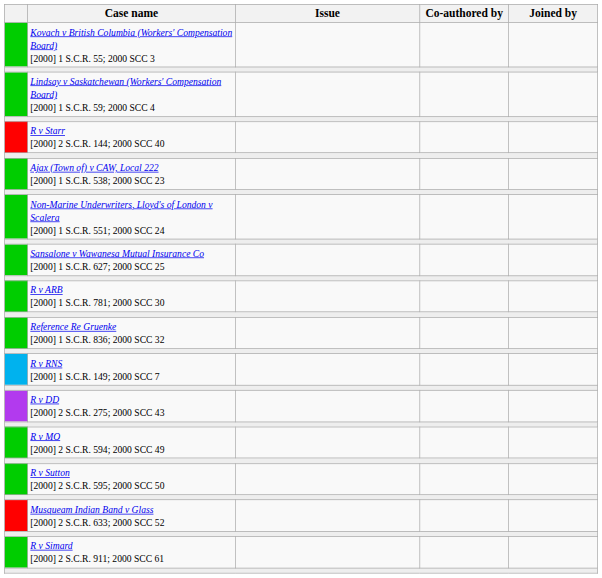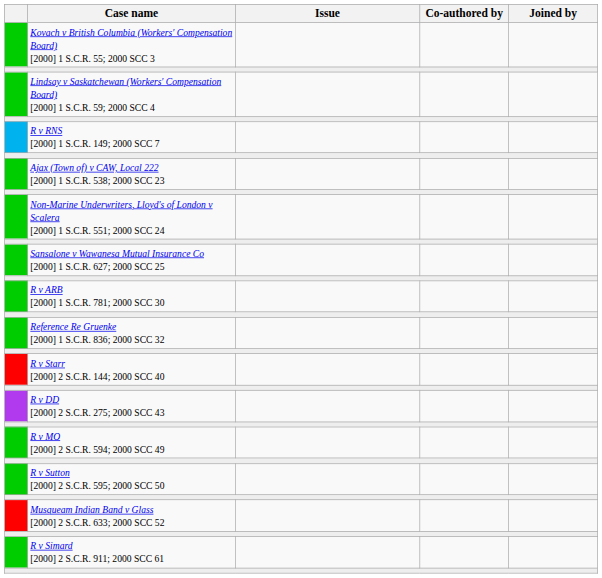 <table class="wikitable" width=825>
 <tr bgcolor="#CCCCCC">
 <th width=25px></th>
 <th width=35%>Case name</th>
 <th>Issue</th>
 <th width=15%>Co-authored by</th>
 <th width=15%>Joined by</th>
 </tr>
 <tr>
 <td bgcolor="00cd00"></td>
 <td align=left valign=top><small><em><a href='#'>Kovach v British Columbia (Workers' Compensation Board)</a></em><br> [2000] 1 S.C.R. 55; 2000 SCC 3 </small></td>
 <td valign=top><small></small></td>
 <td><small></small></td>
 <td><small></small></td>
 </tr>
 <tr>
 <td bgcolor=#EEEEEE colspan=5 valign=top><small></small></td>
 </tr>
 <tr>
 <td bgcolor="00cd00"></td>
 <td align=left valign=top><small><em><a href='#'>Lindsay v Saskatchewan (Workers' Compensation Board)</a></em><br> [2000] 1 S.C.R. 59; 2000 SCC 4 </small></td>
 <td valign=top><small></small></td>
 <td><small></small></td>
 <td><small></small></td>
 </tr>
 <tr>
 <td bgcolor=#EEEEEE colspan=5 valign=top><small></small></td>
 </tr>
 <tr>
-<td bgcolor="red"></td>
-<td align=left valign=top><small><em><a href='#'>R v Starr</a></em><br> [2000] 2 S.C.R. 144; 2000 SCC 40 </small></td>
+<td bgcolor="00b2ee"></td>
+<td align=left valign=top><small><em><a href='#'>R v RNS</a></em><br> [2000] 1 S.C.R. 149; 2000 SCC 7 </small></td>
 <td valign=top><small></small></td>
 <td><small></small></td>
 <td><small></small></td>
 </tr>
 <tr>
 <td bgcolor=#EEEEEE colspan=5 valign=top><small></small></td>
 </tr>
 <tr>
 <td bgcolor="00cd00"></td>
 <td align=left valign=top><small><em><a href='#'>Ajax (Town of) v CAW, Local 222</a></em><br> [2000] 1 S.C.R. 538; 2000 SCC 23 </small></td>
 <td valign=top><small></small></td>
 <td><small></small></td>
 <td><small></small></td>
 </tr>
 <tr>
 <td bgcolor=#EEEEEE colspan=5 valign=top><small></small></td>
 </tr>
 <tr>
 <td bgcolor="00cd00"></td>
 <td align=left valign=top><small><em><a href='#'>Non-Marine Underwriters, Lloyd's of London v Scalera</a></em><br> [2000] 1 S.C.R. 551; 2000 SCC 24 </small></td>
 <td valign=top><small></small></td>
 <td><small></small></td>
 <td><small></small></td>
 </tr>
 <tr>
 <td bgcolor=#EEEEEE colspan=5 valign=top><small></small></td>
 </tr>
 <tr>
 <td bgcolor="00cd00"></td>
 <td align=left valign=top><small><em><a href='#'>Sansalone v Wawanesa Mutual Insurance Co</a></em><br> [2000] 1 S.C.R. 627; 2000 SCC 25 </small></td>
 <td valign=top><small></small></td>
 <td><small></small></td>
 <td><small></small></td>
 </tr>
 <tr>
 <td bgcolor=#EEEEEE colspan=5 valign=top><small></small></td>
 </tr>
 <tr>
 <td bgcolor="00cd00"></td>
 <td align=left valign=top><small><em><a href='#'>R v ARB</a></em><br> [2000] 1 S.C.R. 781; 2000 SCC 30 </small></td>
 <td valign=top><small></small></td>
 <td><small></small></td>
 <td><small></small></td>
 </tr>
 <tr>
 <td bgcolor=#EEEEEE colspan=5 valign=top><small></small></td>
 </tr>
 <tr>
 <td bgcolor="00cd00"></td>
 <td align=left valign=top><small><em><a href='#'>Reference Re Gruenke</a></em><br> [2000] 1 S.C.R. 836; 2000 SCC 32 </small></td>
 <td valign=top><small></small></td>
 <td><small></small></td>
 <td><small></small></td>
 </tr>
 <tr>
 <td bgcolor=#EEEEEE colspan=5 valign=top><small></small></td>
 </tr>
 <tr>
-<td bgcolor="00b2ee"></td>
-<td align=left valign=top><small><em><a href='#'>R v RNS</a></em><br> [2000] 1 S.C.R. 149; 2000 SCC 7 </small></td>
+<td bgcolor="red"></td>
+<td align=left valign=top><small><em><a href='#'>R v Starr</a></em><br> [2000] 2 S.C.R. 144; 2000 SCC 40 </small></td>
 <td valign=top><small></small></td>
 <td><small></small></td>
 <td><small></small></td>
 </tr>
 <tr>
 <td bgcolor=#EEEEEE colspan=5 valign=top><small></small></td>
 </tr>
 <tr>
 <td bgcolor="B23AEE"></td>
 <td align=left valign=top><small><em><a href='#'>R v DD</a></em><br> [2000] 2 S.C.R. 275; 2000 SCC 43 </small></td>
 <td valign=top><small></small></td>
 <td><small></small></td>
 <td><small></small></td>
 </tr>
 <tr>
 <td bgcolor=#EEEEEE colspan=5 valign=top><small></small></td>
 </tr>
 <tr>
 <td bgcolor="00cd00"></td>
 <td align=left valign=top><small><em><a href='#'>R v MO</a></em><br> [2000] 2 S.C.R. 594; 2000 SCC 49  </small></td>
 <td valign=top><small></small></td>
 <td><small></small></td>
 <td><small></small></td>
 </tr>
 <tr>
 <td bgcolor=#EEEEEE colspan=5 valign=top><small></small></td>
 </tr>
 <tr>
 <td bgcolor="00cd00"></td>
 <td align=left valign=top><small><em><a href='#'>R v Sutton</a></em><br> [2000] 2 S.C.R. 595; 2000 SCC 50  </small></td>
 <td valign=top><small></small></td>
 <td><small></small></td>
 <td><small></small></td>
 </tr>
 <tr>
 <td bgcolor=#EEEEEE colspan=5 valign=top><small></small></td>
 </tr>
 <tr>
 <td bgcolor="red"></td>
 <td align=left valign=top><small><em><a href='#'>Musqueam Indian Band v Glass</a></em><br> [2000] 2 S.C.R. 633; 2000 SCC 52  </small></td>
 <td valign=top><small></small></td>
 <td><small></small></td>
 <td><small></small></td>
 </tr>
 <tr>
 <td bgcolor=#EEEEEE colspan=5 valign=top><small></small></td>
 </tr>
 <tr>
 <td bgcolor="00cd00"></td>
 <td align=left valign=top><small><em><a href='#'>R v Simard</a></em><br> [2000] 2 S.C.R. 911; 2000 SCC 61  </small></td>
 <td valign=top><small></small></td>
 <td><small></small></td>
 <td><small></small></td>
 </tr>
 <tr>
 <td bgcolor=#EEEEEE colspan=5 valign=top><small></small></td>
 </tr>
 </table>
